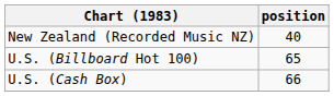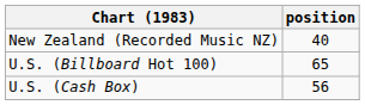 <table class="wikitable sortable">
 <tr>
 <th>Chart (1983)</th>
 <th style="text-align:center;">position</th>
 </tr>
 <tr>
 <td>New Zealand (Recorded Music NZ)</td>
 <td align="center">40</td>
 </tr>
 <tr>
 <td>U.S. (<em>Billboard</em> Hot 100)</td>
 <td style="text-align:center;">65</td>
 </tr>
 <tr>
 <td>U.S. (<em>Cash Box</em>)</td>
-<td style="text-align:center;">66</td>
+<td style="text-align:center;">56</td>
 </tr>
 <tr>
 </tr>
 </table>
